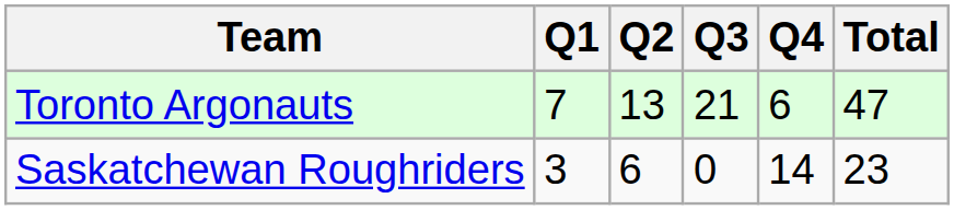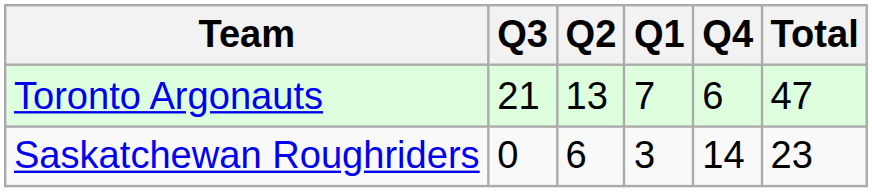 <table class="wikitable">
 <tr>
 <th>Team</th>
+<th>Q3</th>
+<th>Q2</th>
 <th>Q1</th>
-<th>Q2</th>
-<th>Q3</th>
 <th>Q4</th>
 <th>Total</th>
 </tr>
 <tr style="background-color:#ddffdd">
 <td><a href='#'>Toronto Argonauts</a></td>
+<td>21</td>
+<td>13</td>
 <td>7</td>
-<td>13</td>
-<td>21</td>
 <td>6</td>
 <td>47</td>
 </tr>
 <tr>
 <td><a href='#'>Saskatchewan Roughriders</a></td>
+<td>0</td>
+<td>6</td>
 <td>3</td>
-<td>6</td>
-<td>0</td>
 <td>14</td>
 <td>23</td>
 </tr>
 </table>
